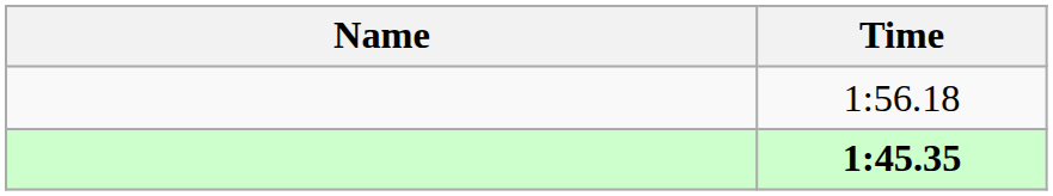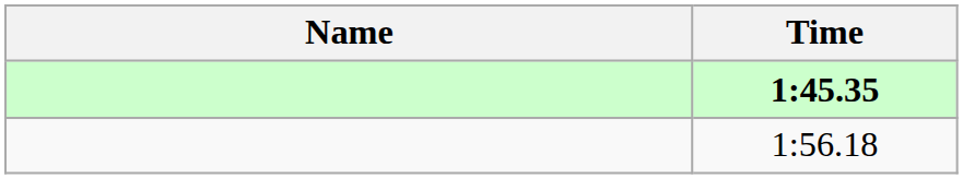 <table class="wikitable" style="text-align:center;">
 <tr>
 <th style="width:19em">Name</th>
 <th style="width:7em">Time</th>
 </tr>
+<tr bgcolor=ccffcc>
+<td align=left><strong></strong></td>
+<td><strong>1:45.35</strong></td>
+</tr>
 <tr>
 <td align=left></td>
 <td>1:56.18</td>
 </tr>
-<tr bgcolor=ccffcc>
-<td align=left><strong></strong></td>
-<td><strong>1:45.35</strong></td>
-</tr>
 </table>
